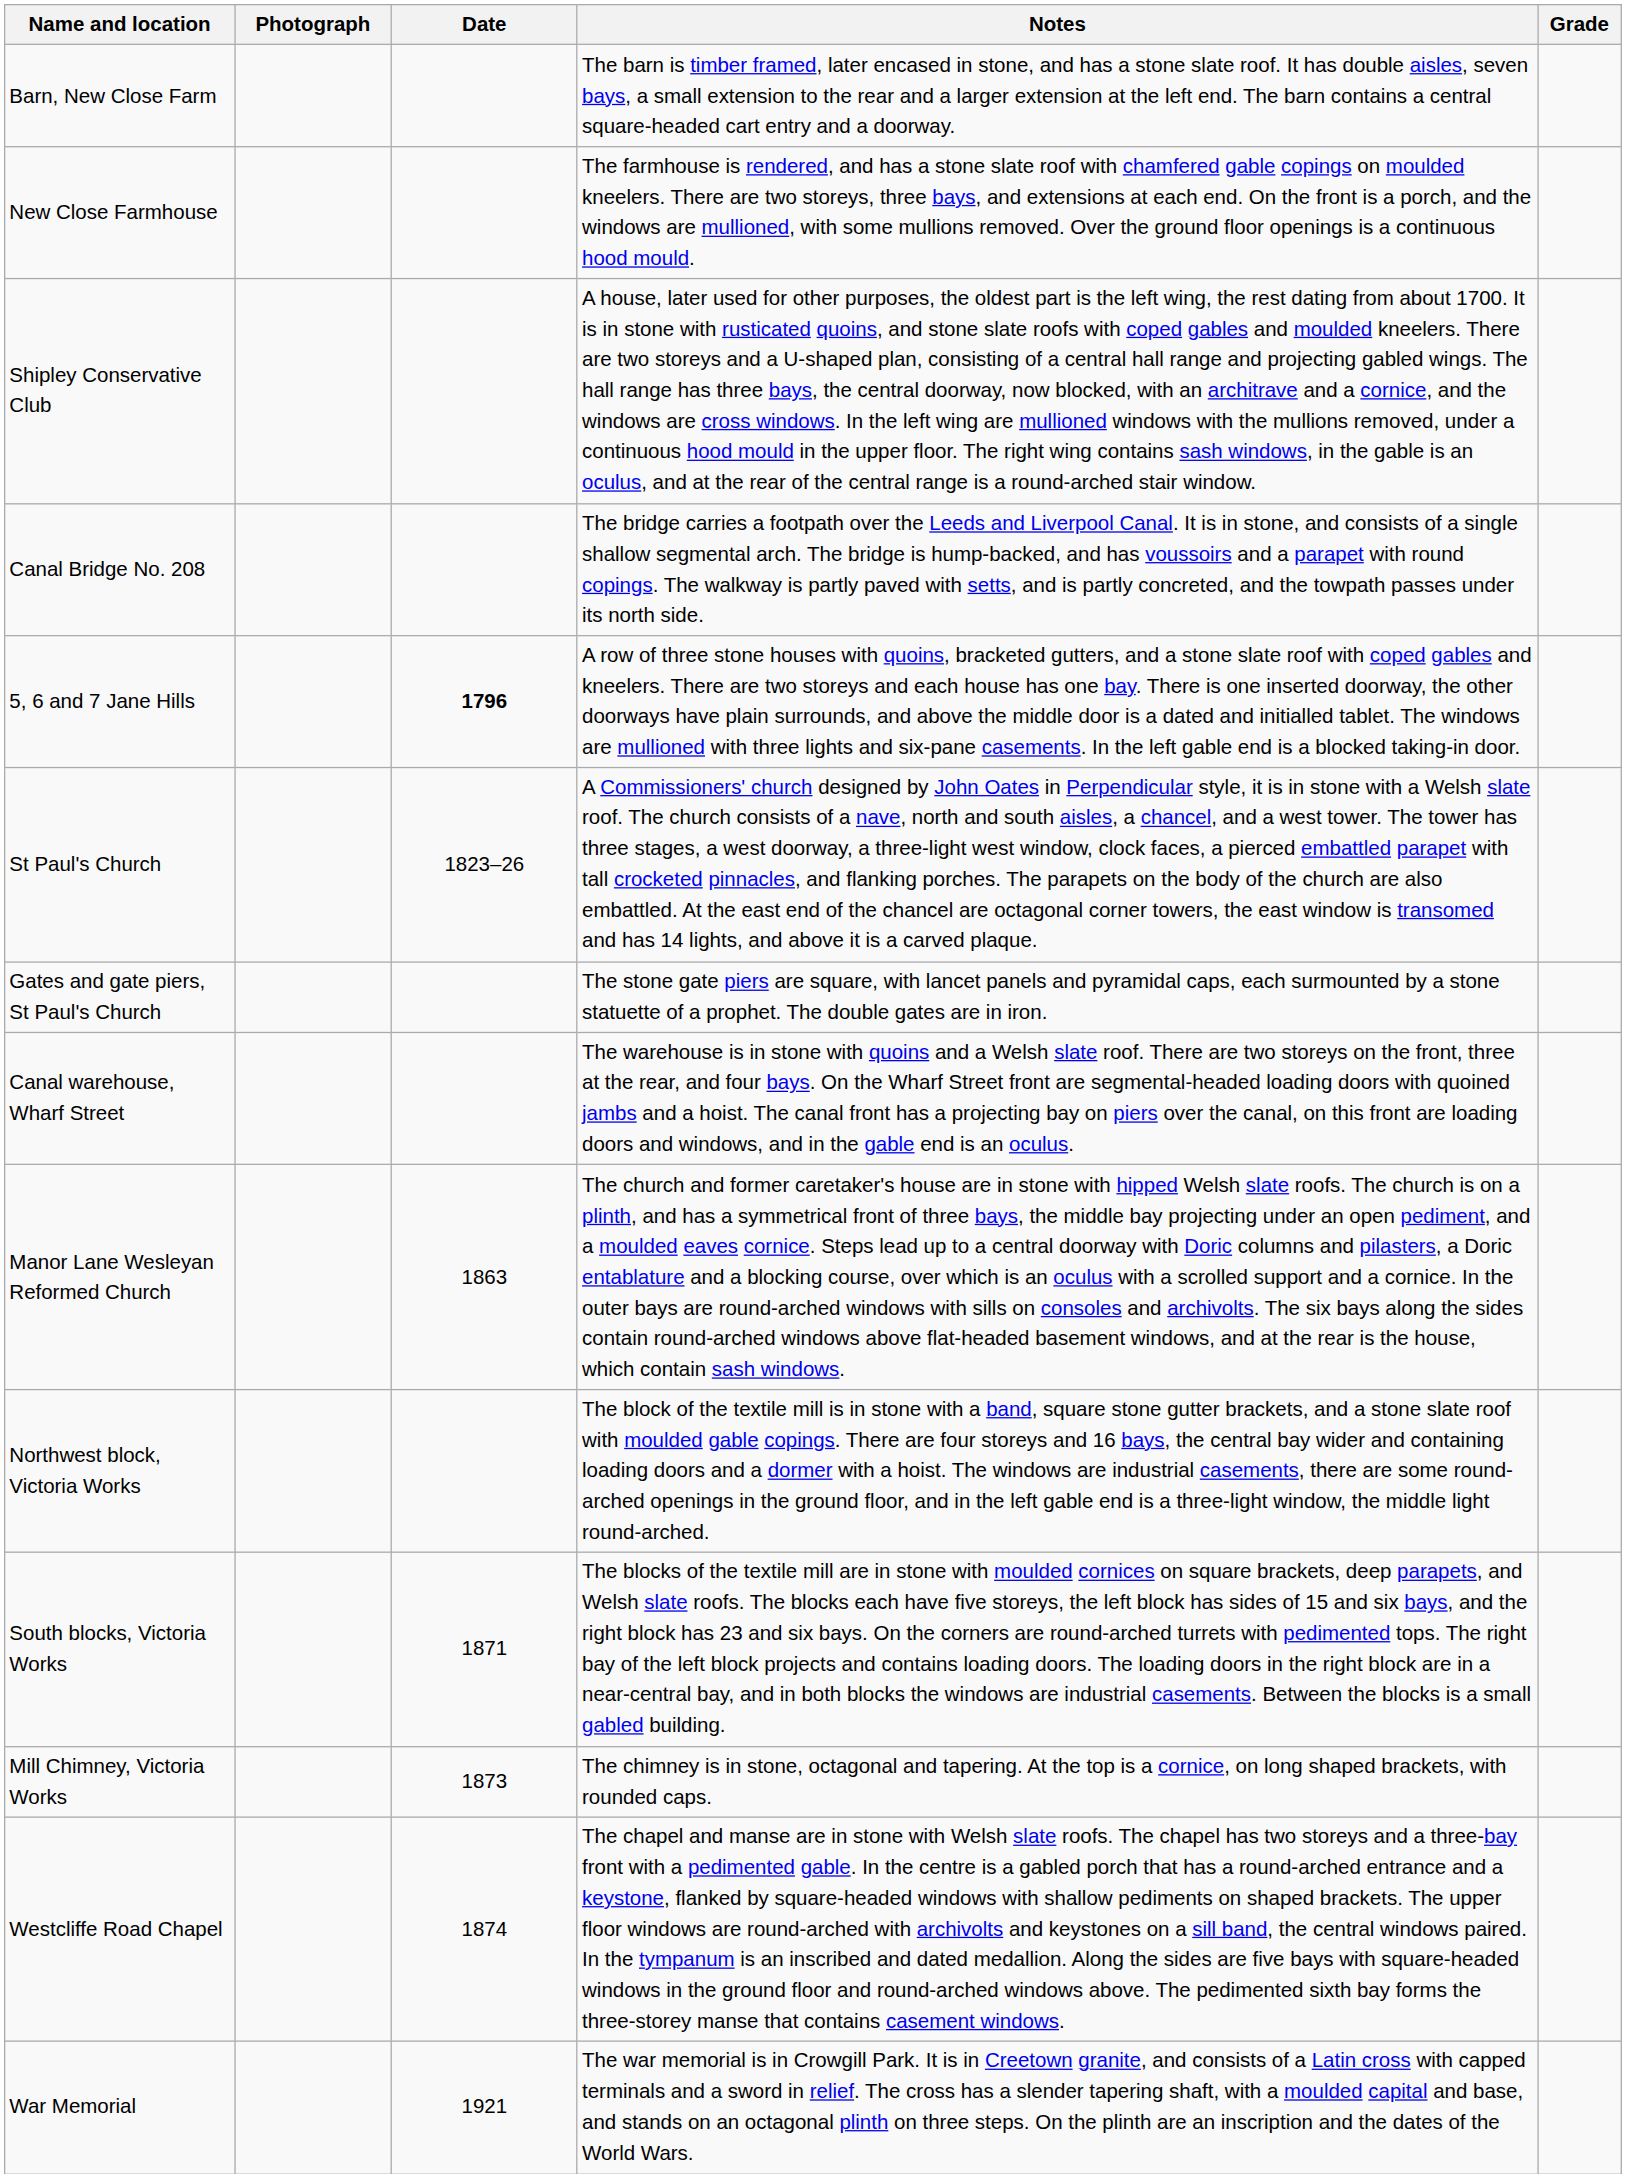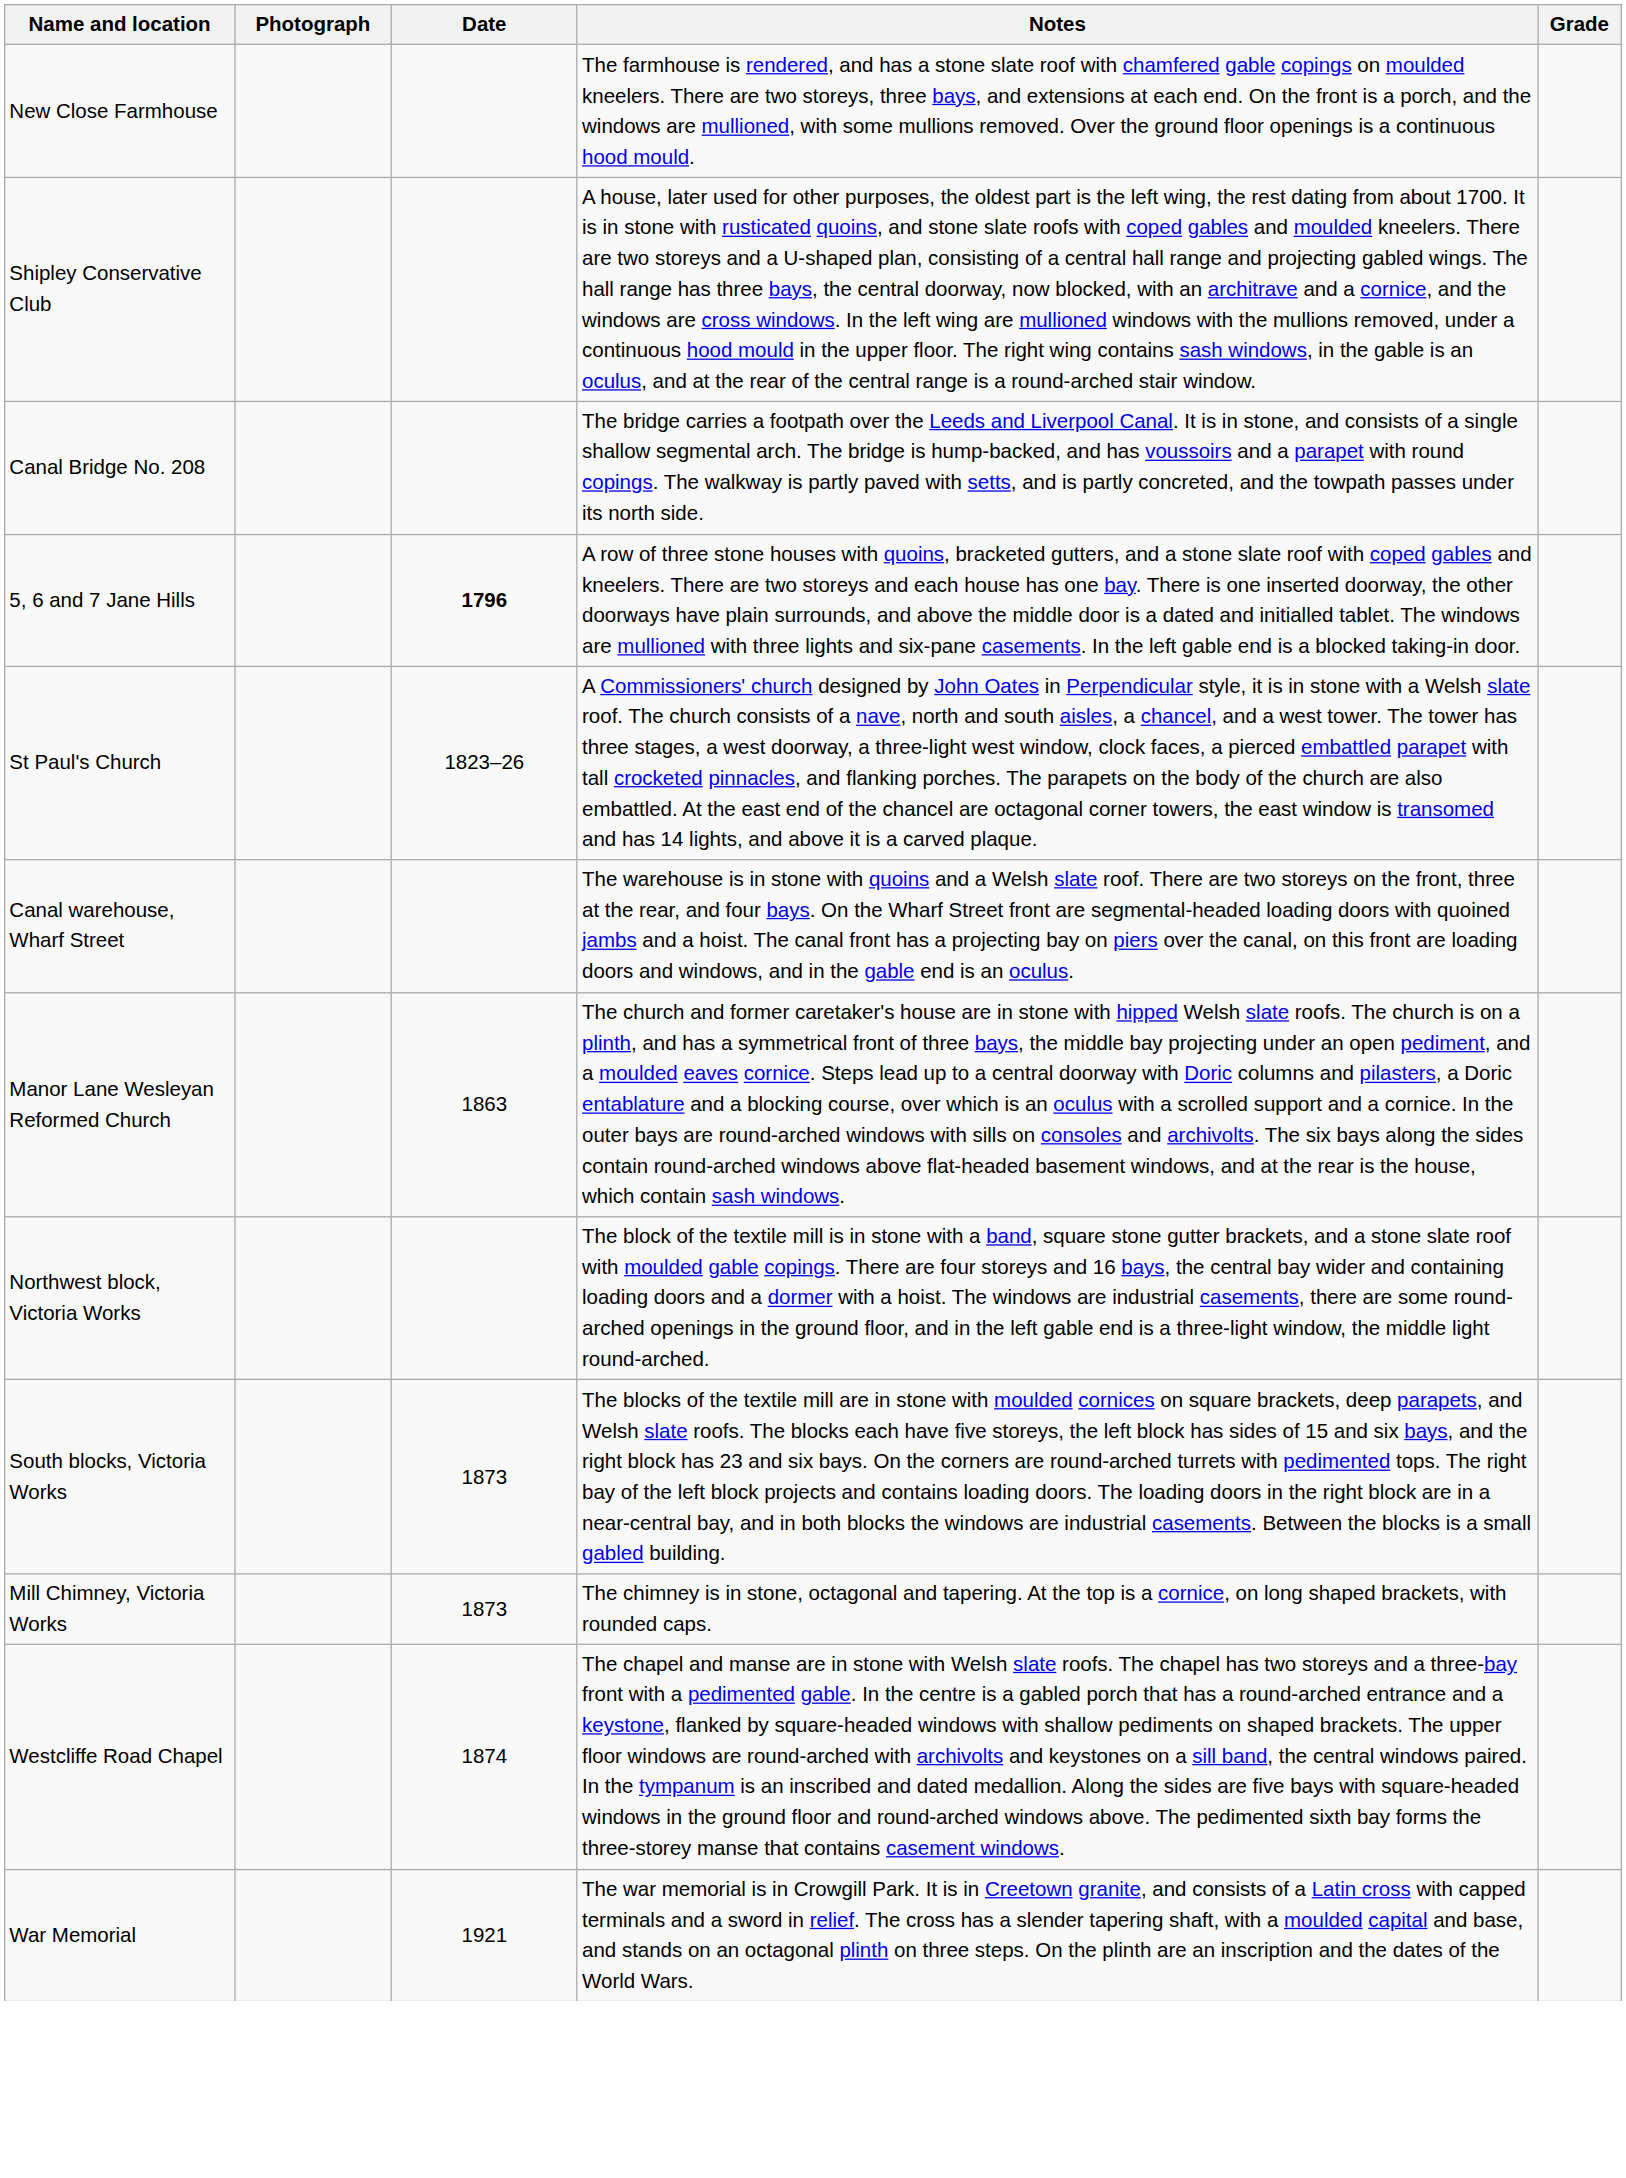 <table class="wikitable sortable plainrowheaders" style="width:100%; border:0; text-align:left; line-height:150%;">
 <tr>
 <th scope="col"  style="width:150px">Name and location</th>
 <th scope="col"  style="width:100px" class="unsortable">Photograph</th>
 <th scope="col"  style="width:120px">Date</th>
 <th scope="col"  style="width:650px" class="unsortable">Notes</th>
 <th scope="col"  style="width:50px">Grade</th>
-</tr>
-<tr>
-<td>Barn, New Close Farm<br><small></small></td>
-<td></td>
-<td align="center"></td>
-<td>The barn is <a href='#'>timber framed</a>, later encased in stone, and has a stone slate roof.  It has double <a href='#'>aisles</a>, seven <a href='#'>bays</a>, a small extension to the rear and a larger extension at the left end.  The barn contains a central square-headed cart entry and a doorway.</td>
-<td align="center" ></td>
 </tr>
 <tr>
 <td>New Close Farmhouse<br><small></small></td>
 <td></td>
 <td align="center"></td>
 <td>The farmhouse is <a href='#'>rendered</a>, and has a stone slate roof with <a href='#'>chamfered</a> <a href='#'>gable</a> <a href='#'>copings</a> on <a href='#'>moulded</a> kneelers.  There are two storeys, three <a href='#'>bays</a>, and extensions at each end.  On the front is a porch, and the windows are <a href='#'>mullioned</a>, with some mullions removed.  Over the ground floor openings is a continuous <a href='#'>hood mould</a>.</td>
 <td align="center" ></td>
 </tr>
 <tr>
 <td>Shipley Conservative Club<br><small></small></td>
 <td></td>
 <td align="center"></td>
 <td>A house, later used for other purposes, the oldest part is the left wing, the rest dating from about 1700.  It is in stone with <a href='#'>rusticated</a> <a href='#'>quoins</a>, and stone slate roofs with <a href='#'>coped</a> <a href='#'>gables</a> and <a href='#'>moulded</a> kneelers.  There are two storeys and a U-shaped plan, consisting of a central hall range and projecting gabled wings.  The hall range has three <a href='#'>bays</a>, the central doorway, now blocked, with an <a href='#'>architrave</a> and a <a href='#'>cornice</a>, and the windows are <a href='#'>cross windows</a>.  In the left wing are <a href='#'>mullioned</a> windows with the mullions removed, under a continuous <a href='#'>hood mould</a> in the upper floor.  The right wing contains <a href='#'>sash windows</a>, in the gable is an <a href='#'>oculus</a>, and at the rear of the central range is a round-arched stair window.</td>
 <td align="center" ></td>
 </tr>
 <tr>
 <td>Canal Bridge No. 208<br><small></small></td>
 <td></td>
 <td align="center"></td>
 <td>The bridge carries a footpath over the <a href='#'>Leeds and Liverpool Canal</a>.  It is in stone, and consists of a single shallow segmental arch.  The bridge is hump-backed, and has <a href='#'>voussoirs</a> and a <a href='#'>parapet</a> with round <a href='#'>copings</a>.  The walkway is partly paved with <a href='#'>setts</a>, and is partly concreted, and the towpath passes under its north side.</td>
 <td align="center" ></td>
 </tr>
 <tr>
 <td>5, 6 and 7 Jane Hills<br><small></small></td>
 <td></td>
 <td align="center"><strong>1796</strong></td>
 <td>A row of three stone houses with <a href='#'>quoins</a>, bracketed gutters, and a stone slate roof with <a href='#'>coped</a> <a href='#'>gables</a> and kneelers.  There are two storeys and each house has one <a href='#'>bay</a>.  There is one inserted doorway, the other doorways have plain surrounds, and above the middle door is a dated and initialled tablet.  The windows are <a href='#'>mullioned</a> with three lights and six-pane <a href='#'>casements</a>.  In the left gable end is a blocked taking-in door.</td>
 <td align="center" ></td>
 </tr>
 <tr>
 <td>St Paul's Church<br><small></small></td>
 <td></td>
 <td align="center">1823–26</td>
 <td>A <a href='#'>Commissioners' church</a> designed by <a href='#'>John Oates</a> in <a href='#'>Perpendicular</a> style, it is in stone with a Welsh <a href='#'>slate</a> roof.  The church consists of a <a href='#'>nave</a>, north and south <a href='#'>aisles</a>, a <a href='#'>chancel</a>, and a west tower.  The tower has three stages, a west doorway, a three-light west window, clock faces, a pierced <a href='#'>embattled</a> <a href='#'>parapet</a> with tall <a href='#'>crocketed</a> <a href='#'>pinnacles</a>, and flanking porches.  The parapets on the body of the church are also embattled.  At the east end of the chancel are octagonal corner towers, the east window is <a href='#'>transomed</a> and has 14 lights, and above it is a carved plaque.</td>
 <td align="center" ></td>
 </tr>
 <tr>
-<td>Gates and gate piers,<br>St Paul's Church<br><small></small></td>
-<td></td>
-<td align="center"></td>
-<td>The stone gate <a href='#'>piers</a> are square, with lancet panels and pyramidal caps, each surmounted by a stone statuette of a prophet.  The double gates are in iron.</td>
-<td align="center" ></td>
-</tr>
-<tr>
 <td>Canal warehouse, Wharf Street<br><small></small></td>
 <td></td>
 <td align="center"></td>
 <td>The warehouse is in stone with <a href='#'>quoins</a> and a Welsh <a href='#'>slate</a> roof.  There are two storeys on the front, three at the rear, and four <a href='#'>bays</a>.  On the Wharf Street front are segmental-headed loading doors with quoined <a href='#'>jambs</a> and a hoist.  The canal front has a projecting bay on <a href='#'>piers</a> over the canal, on this front are loading doors and windows, and in the <a href='#'>gable</a> end is an <a href='#'>oculus</a>.</td>
 <td align="center" ></td>
 </tr>
 <tr>
 <td>Manor Lane Wesleyan Reformed Church<br><small></small></td>
 <td></td>
 <td align="center">1863</td>
 <td>The church and former caretaker's house are in stone with <a href='#'>hipped</a> Welsh <a href='#'>slate</a> roofs.  The church is on a <a href='#'>plinth</a>, and has a symmetrical front of three <a href='#'>bays</a>, the middle bay projecting under an open <a href='#'>pediment</a>, and a <a href='#'>moulded</a> <a href='#'>eaves</a> <a href='#'>cornice</a>.  Steps lead up to a central doorway with <a href='#'>Doric</a> columns and <a href='#'>pilasters</a>, a Doric <a href='#'>entablature</a> and a blocking course, over which is an <a href='#'>oculus</a> with a scrolled support and a cornice.  In the outer bays are round-arched windows with sills on <a href='#'>consoles</a> and <a href='#'>archivolts</a>.  The six bays along the sides contain round-arched windows above flat-headed basement windows, and at the rear is the house, which contain <a href='#'>sash windows</a>.</td>
 <td align="center" ></td>
 </tr>
 <tr>
 <td>Northwest block, Victoria Works<br><small></small></td>
 <td></td>
 <td align="center"></td>
 <td>The block of the textile mill is in stone with a <a href='#'>band</a>, square stone gutter brackets, and a stone slate roof with <a href='#'>moulded</a> <a href='#'>gable</a> <a href='#'>copings</a>.  There are four storeys and 16 <a href='#'>bays</a>, the central bay wider and containing loading doors and a <a href='#'>dormer</a> with a hoist.  The windows are industrial <a href='#'>casements</a>, there are some round-arched openings in the ground floor, and in the left gable end is a three-light window, the middle light round-arched.</td>
 <td align="center" ></td>
 </tr>
 <tr>
 <td>South blocks, Victoria Works<br><small></small></td>
 <td></td>
-<td align="center">1871</td>
+<td align="center">1873</td>
 <td>The blocks of the textile mill are in stone with <a href='#'>moulded</a> <a href='#'>cornices</a> on square brackets, deep <a href='#'>parapets</a>, and Welsh <a href='#'>slate</a> roofs.  The blocks each have five storeys, the left block has sides of 15 and six <a href='#'>bays</a>, and the right block has 23 and six bays.  On the corners are round-arched turrets with <a href='#'>pedimented</a> tops.  The right bay of the left block projects and contains loading doors.  The loading doors in the right block are in a near-central bay, and in both blocks the windows are industrial <a href='#'>casements</a>.  Between the blocks is a small <a href='#'>gabled</a> building.</td>
 <td align="center" ></td>
 </tr>
 <tr>
 <td>Mill Chimney, Victoria Works<br><small></small></td>
 <td></td>
 <td align="center">1873</td>
 <td>The chimney is in stone, octagonal and tapering.  At the top is a <a href='#'>cornice</a>, on long shaped brackets, with rounded caps.</td>
 <td align="center" ></td>
 </tr>
 <tr>
 <td>Westcliffe Road Chapel<br><small></small></td>
 <td></td>
 <td align="center">1874</td>
 <td>The chapel and manse are in stone with Welsh <a href='#'>slate</a> roofs.  The chapel has two storeys and a three-<a href='#'>bay</a> front with a <a href='#'>pedimented</a> <a href='#'>gable</a>.  In the centre is a gabled porch that has a round-arched entrance and a <a href='#'>keystone</a>, flanked by square-headed windows with shallow pediments on shaped brackets.  The upper floor windows are round-arched with <a href='#'>archivolts</a> and keystones on a <a href='#'>sill band</a>, the central windows paired.  In the <a href='#'>tympanum</a> is an inscribed and dated medallion.  Along the sides are five bays with square-headed windows in the ground floor and round-arched windows above.  The pedimented sixth bay forms the three-storey manse that contains <a href='#'>casement windows</a>.</td>
 <td align="center" ></td>
 </tr>
 <tr>
 <td>War Memorial<br><small></small></td>
 <td></td>
 <td align="center">1921</td>
 <td>The war memorial is in Crowgill Park.  It is in <a href='#'>Creetown</a> <a href='#'>granite</a>, and consists of a <a href='#'>Latin cross</a> with capped terminals and a sword in <a href='#'>relief</a>.  The cross has a slender tapering shaft, with a <a href='#'>moulded</a> <a href='#'>capital</a> and base, and stands on an octagonal <a href='#'>plinth</a> on three steps.  On the plinth are an inscription and the dates of the World Wars.</td>
 <td align="center" ></td>
 </tr>
 <tr>
 </tr>
 </table>
